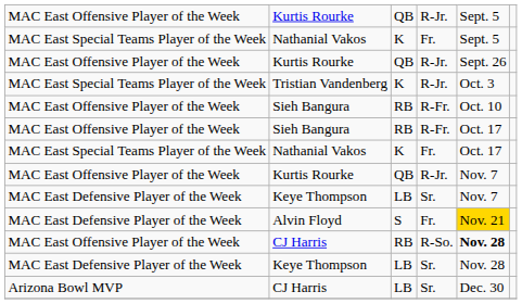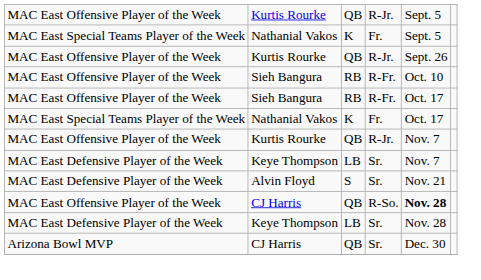 <table class="wikitable">
 <tr>
 <td>MAC East Offensive Player of the Week</td>
 <td><a href='#'>Kurtis Rourke</a></td>
 <td>QB</td>
 <td>R-Jr.</td>
 <td>Sept. 5</td>
 <td></td>
 </tr>
 <tr>
 <td>MAC East Special Teams Player of the Week</td>
 <td>Nathanial Vakos</td>
 <td>K</td>
 <td>Fr.</td>
 <td>Sept. 5</td>
 <td></td>
 </tr>
 <tr>
 <td>MAC East Offensive Player of the Week</td>
 <td>Kurtis Rourke</td>
 <td>QB</td>
 <td>R-Jr.</td>
 <td>Sept. 26</td>
-<td></td>
-</tr>
-<tr>
-<td>MAC East Special Teams Player of the Week</td>
-<td>Tristian Vandenberg</td>
-<td>K</td>
-<td>R-Jr.</td>
-<td>Oct. 3</td>
 <td></td>
 </tr>
 <tr>
 <td>MAC East Offensive Player of the Week</td>
 <td>Sieh Bangura</td>
 <td>RB</td>
 <td>R-Fr.</td>
 <td>Oct. 10</td>
 <td></td>
 </tr>
 <tr>
 <td>MAC East Offensive Player of the Week</td>
 <td>Sieh Bangura</td>
 <td>RB</td>
 <td>R-Fr.</td>
 <td>Oct. 17</td>
 <td></td>
 </tr>
 <tr>
 <td>MAC East Special Teams Player of the Week</td>
 <td>Nathanial Vakos</td>
 <td>K</td>
 <td>Fr.</td>
 <td>Oct. 17</td>
 <td></td>
 </tr>
 <tr>
 <td>MAC East Offensive Player of the Week</td>
 <td>Kurtis Rourke</td>
 <td>QB</td>
 <td>R-Jr.</td>
 <td>Nov. 7</td>
 <td></td>
 </tr>
 <tr>
 <td>MAC East Defensive Player of the Week</td>
 <td>Keye Thompson</td>
 <td>LB</td>
 <td>Sr.</td>
 <td>Nov. 7</td>
 <td></td>
 </tr>
 <tr>
 <td>MAC East Defensive Player of the Week</td>
 <td>Alvin Floyd</td>
 <td>S</td>
-<td>Fr.</td>
-<td style="background: gold;">Nov. 21</td>
+<td>Sr.</td>
+<td>Nov. 21</td>
 <td></td>
 </tr>
 <tr>
 <td>MAC East Offensive Player of the Week</td>
 <td><a href='#'>CJ Harris</a></td>
-<td>RB</td>
+<td>QB</td>
 <td>R-So.</td>
 <td><strong>Nov. 28</strong></td>
 <td></td>
 </tr>
 <tr>
 <td>MAC East Defensive Player of the Week</td>
 <td>Keye Thompson</td>
 <td>LB</td>
 <td>Sr.</td>
 <td>Nov. 28</td>
 <td></td>
 </tr>
 <tr>
 <td>Arizona Bowl MVP</td>
 <td>CJ Harris</td>
-<td>LB</td>
+<td>QB</td>
 <td>Sr.</td>
 <td>Dec. 30</td>
 <td></td>
 </tr>
 <tr>
 </tr>
 </table>
